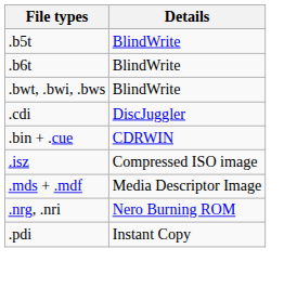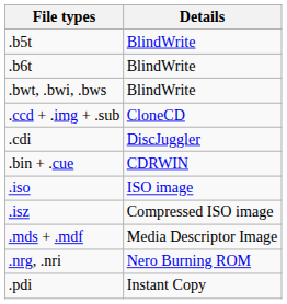 <table class="wikitable">
 <tr>
 <th>File types</th>
 <th>Details</th>
 </tr>
 <tr>
 <td>.b5t</td>
 <td><a href='#'>BlindWrite</a></td>
 </tr>
 <tr>
 <td>.b6t</td>
 <td>BlindWrite</td>
 </tr>
 <tr>
 <td>.bwt, .bwi, .bws</td>
 <td>BlindWrite</td>
 </tr>
 <tr>
+<td>.<a href='#'>ccd</a> + .<a href='#'>img</a> + .sub</td>
+<td><a href='#'>CloneCD</a></td>
+</tr>
+<tr>
 <td>.cdi</td>
 <td><a href='#'>DiscJuggler</a></td>
 </tr>
 <tr>
 <td>.bin + .<a href='#'>cue</a></td>
 <td><a href='#'>CDRWIN</a></td>
+</tr>
+<tr>
+<td><a href='#'>.iso</a></td>
+<td><a href='#'>ISO image</a></td>
 </tr>
 <tr>
 <td><a href='#'>.isz</a></td>
 <td>Compressed ISO image</td>
 </tr>
 <tr>
 <td><a href='#'>.mds</a> + <a href='#'>.mdf</a></td>
 <td>Media Descriptor Image</td>
 </tr>
 <tr>
 <td><a href='#'>.nrg</a>, .nri</td>
 <td><a href='#'>Nero Burning ROM</a></td>
 </tr>
 <tr>
 <td>.pdi</td>
 <td>Instant Copy</td>
 </tr>
 </table>
